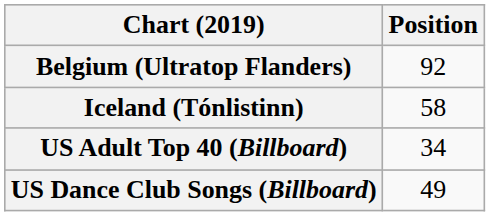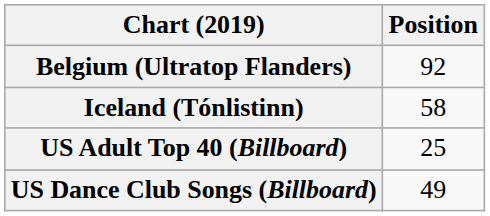 <table class="wikitable sortable plainrowheaders" style="text-align:center">
 <tr>
 <th>Chart (2019)</th>
 <th>Position</th>
 </tr>
 <tr>
 <th scope="row">Belgium (Ultratop Flanders)</th>
 <td>92</td>
 </tr>
 <tr>
 <th scope="row">Iceland (Tónlistinn)</th>
 <td>58</td>
 </tr>
 <tr>
 <th scope="row">US Adult Top 40 (<em>Billboard</em>)</th>
-<td>34</td>
+<td>25</td>
 </tr>
 <tr>
 <th scope="row">US Dance Club Songs (<em>Billboard</em>)</th>
 <td>49</td>
 </tr>
 </table>
